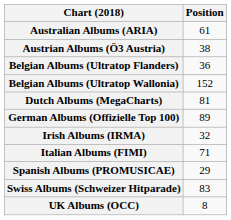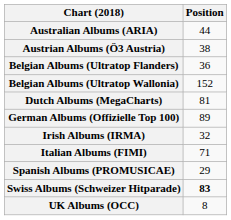 <table class="wikitable sortable plainrowheaders" style="text-align:center">
 <tr>
 <th scope="col">Chart (2018)</th>
 <th scope="col">Position</th>
 </tr>
 <tr>
 <th scope="row">Australian Albums (ARIA)</th>
-<td>61</td>
+<td>44</td>
 </tr>
 <tr>
 <th scope="row">Austrian Albums (Ö3 Austria)</th>
 <td>38</td>
 </tr>
 <tr>
 <th scope="row">Belgian Albums (Ultratop Flanders)</th>
 <td>36</td>
 </tr>
 <tr>
 <th scope="row">Belgian Albums (Ultratop Wallonia)</th>
 <td>152</td>
 </tr>
 <tr>
 <th scope="row">Dutch Albums (MegaCharts)</th>
 <td>81</td>
 </tr>
 <tr>
 <th scope="row">German Albums (Offizielle Top 100)</th>
 <td>89</td>
 </tr>
 <tr>
 <th scope="row">Irish Albums (IRMA)</th>
 <td>32</td>
 </tr>
 <tr>
 <th scope="row">Italian Albums (FIMI)</th>
 <td>71</td>
 </tr>
 <tr>
 <th scope="row">Spanish Albums (PROMUSICAE)</th>
 <td>29</td>
 </tr>
 <tr>
 <th scope="row">Swiss Albums (Schweizer Hitparade)</th>
-<td>83</td>
+<td><strong>83</strong></td>
 </tr>
 <tr>
 <th scope="row">UK Albums (OCC)</th>
 <td>8</td>
 </tr>
 </table>
